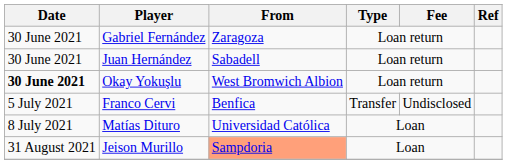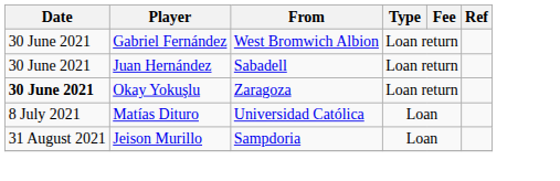 <table class="wikitable">
 <tr>
 <th>Date</th>
 <th>Player</th>
 <th>From</th>
 <th>Type</th>
 <th>Fee</th>
 <th>Ref</th>
 </tr>
 <tr>
 <td>30 June 2021</td>
 <td> <a href='#'>Gabriel Fernández</a></td>
-<td><a href='#'>Zaragoza</a></td>
+<td> <a href='#'>West Bromwich Albion</a></td>
 <td align=center colspan=2>Loan return</td>
 <td align=center></td>
 </tr>
 <tr>
 <td>30 June 2021</td>
 <td> <a href='#'>Juan Hernández</a></td>
 <td><a href='#'>Sabadell</a></td>
 <td align=center colspan=2>Loan return</td>
 <td align=center></td>
 </tr>
 <tr>
 <td><strong>30 June 2021</strong></td>
 <td> <a href='#'>Okay Yokuşlu</a></td>
-<td> <a href='#'>West Bromwich Albion</a></td>
+<td><a href='#'>Zaragoza</a></td>
 <td align=center colspan=2>Loan return</td>
-<td align=center></td>
-</tr>
-<tr>
-<td>5 July 2021</td>
-<td> <a href='#'>Franco Cervi</a></td>
-<td> <a href='#'>Benfica</a></td>
-<td align=center>Transfer</td>
-<td align=center>Undisclosed</td>
 <td align=center></td>
 </tr>
 <tr>
 <td>8 July 2021</td>
 <td> <a href='#'>Matías Dituro</a></td>
 <td> <a href='#'>Universidad Católica</a></td>
 <td align=center colspan=2>Loan</td>
 <td align=center></td>
 </tr>
 <tr>
 <td>31 August 2021</td>
 <td> <a href='#'>Jeison Murillo</a></td>
-<td style="background: lightsalmon;"> <a href='#'>Sampdoria</a></td>
+<td> <a href='#'>Sampdoria</a></td>
 <td align=center colspan=2>Loan</td>
 <td align=center></td>
 </tr>
 <tr>
 </tr>
 </table>
